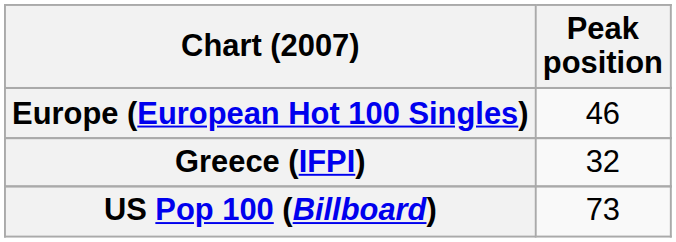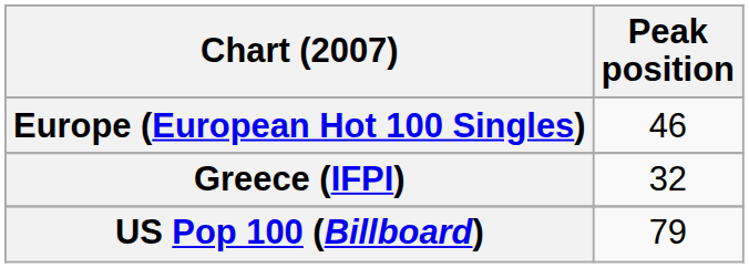 <table class="wikitable sortable plainrowheaders" style="text-align:center">
 <tr>
 <th scope="col">Chart (2007)</th>
 <th scope="col">Peak<br>position</th>
 </tr>
 <tr>
 </tr>
 <tr>
 </tr>
 <tr>
 </tr>
 <tr>
 <th scope="row">Europe (<a href='#'>European Hot 100 Singles</a>)</th>
 <td>46</td>
 </tr>
 <tr>
 </tr>
 <tr>
 <th scope="row">Greece (<a href='#'>IFPI</a>)</th>
 <td>32</td>
 </tr>
 <tr>
 </tr>
 <tr>
 </tr>
 <tr>
 </tr>
 <tr>
 </tr>
 <tr>
 </tr>
 <tr>
 </tr>
 <tr>
 </tr>
 <tr>
 </tr>
 <tr>
 </tr>
 <tr>
 </tr>
 <tr>
 <th scope="row">US <a href='#'>Pop 100</a> (<em><a href='#'>Billboard</a></em>)</th>
-<td>73</td>
+<td>79</td>
 </tr>
 </table>
